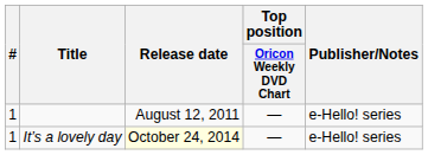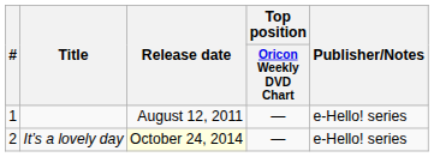 <table class="wikitable" style="text-align:center">
 <tr bgcolor="#CCCCCC">
 <th rowspan="2">#</th>
 <th rowspan="2">Title</th>
 <th rowspan="2">Release date</th>
 <th colspan="1">Top position</th>
 <th rowspan="2">Publisher/Notes</th>
 </tr>
 <tr style="font-size:smaller;">
 <th width="35"><a href='#'>Oricon</a><br>Weekly<br>DVD<br>Chart</th>
 </tr>
 <tr>
 <td>1</td>
 <td align="left"></td>
 <td align="right">August 12, 2011</td>
 <td align="center">—</td>
 <td align="left">e-Hello! series</td>
 </tr>
 <tr>
-<td>1</td>
+<td>2</td>
 <td align="left"><em>It’s a lovely day</em></td>
 <td align="right" style="background: lightyellow;">October 24, 2014</td>
 <td align="center">—</td>
 <td align="left">e-Hello! series</td>
 </tr>
 </table>
